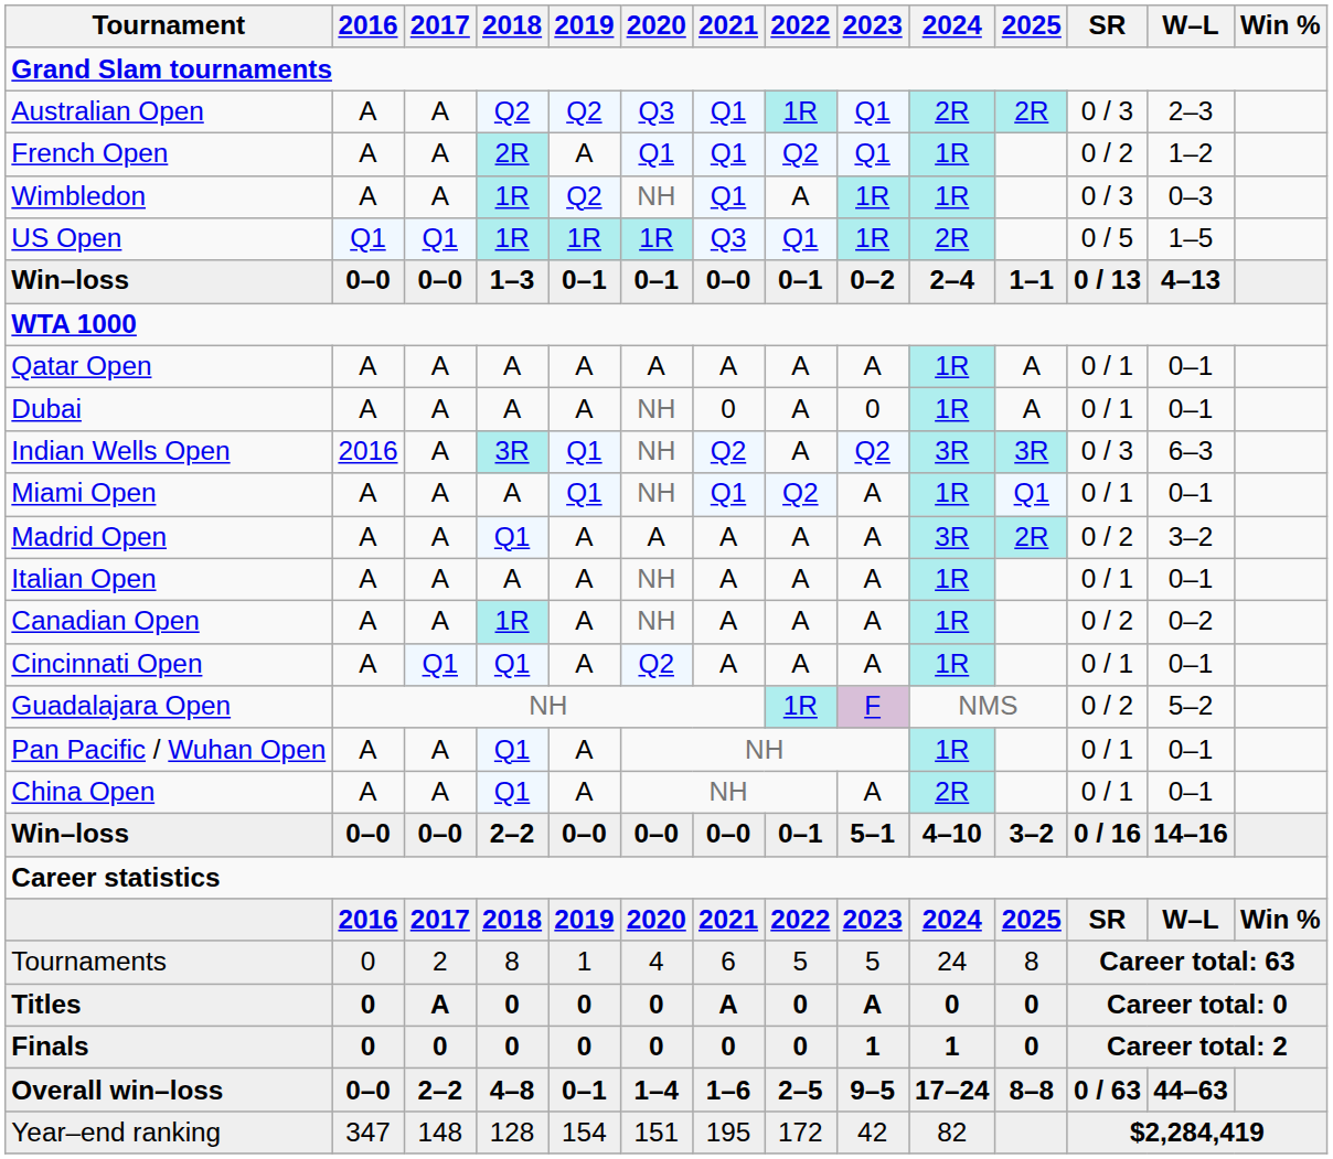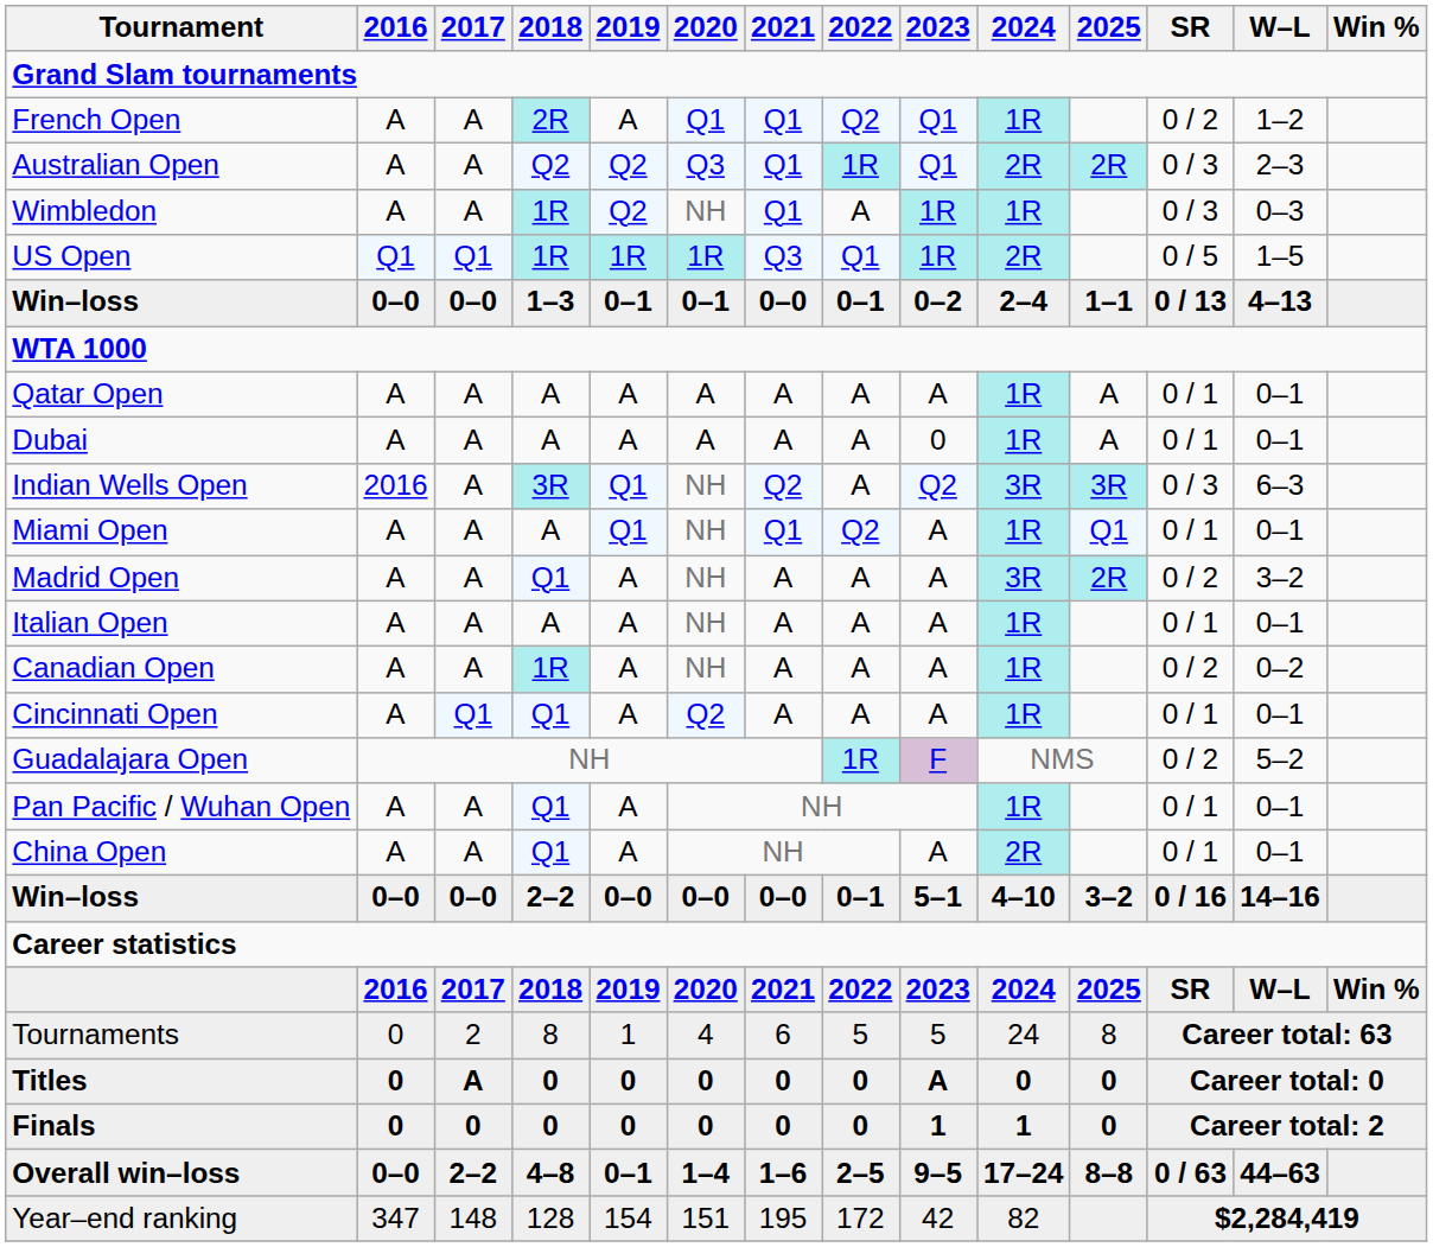 <table class=wikitable style=text-align:center>
 <tr>
 <th>Tournament</th>
 <th><a href='#'>2016</a></th>
 <th><a href='#'>2017</a></th>
 <th><a href='#'>2018</a></th>
 <th><a href='#'>2019</a></th>
 <th><a href='#'>2020</a></th>
 <th><a href='#'>2021</a></th>
 <th><a href='#'>2022</a></th>
 <th><a href='#'>2023</a></th>
 <th><a href='#'>2024</a></th>
 <th><a href='#'>2025</a></th>
 <th>SR</th>
 <th>W–L</th>
 <th>Win %</th>
 </tr>
 <tr>
 <td colspan="14" align="left"><strong><a href='#'>Grand Slam tournaments</a></strong></td>
 </tr>
 <tr>
+<td align=left><a href='#'>French Open</a></td>
+<td>A</td>
+<td>A</td>
+<td bgcolor=afeeee><a href='#'>2R</a></td>
+<td>A</td>
+<td bgcolor=f0f8ff><a href='#'>Q1</a></td>
+<td bgcolor=f0f8ff><a href='#'>Q1</a></td>
+<td bgcolor="#f0f8ff"><a href='#'>Q2</a></td>
+<td bgcolor="#f0f8ff"><a href='#'>Q1</a></td>
+<td bgcolor=afeeee><a href='#'>1R</a></td>
+<td></td>
+<td>0 / 2</td>
+<td>1–2</td>
+<td></td>
+</tr>
+<tr>
 <td align=left><a href='#'>Australian Open</a></td>
 <td>A</td>
 <td>A</td>
 <td bgcolor=f0f8ff><a href='#'>Q2</a></td>
 <td bgcolor=f0f8ff><a href='#'>Q2</a></td>
 <td bgcolor=f0f8ff><a href='#'>Q3</a></td>
 <td bgcolor=f0f8ff><a href='#'>Q1</a></td>
 <td bgcolor=afeeee><a href='#'>1R</a></td>
 <td bgcolor=f0f8ff><a href='#'>Q1</a></td>
 <td bgcolor=afeeee><a href='#'>2R</a></td>
 <td bgcolor=afeeee><a href='#'>2R</a></td>
 <td>0 / 3</td>
 <td>2–3</td>
-<td></td>
-</tr>
-<tr>
-<td align=left><a href='#'>French Open</a></td>
-<td>A</td>
-<td>A</td>
-<td bgcolor=afeeee><a href='#'>2R</a></td>
-<td>A</td>
-<td bgcolor=f0f8ff><a href='#'>Q1</a></td>
-<td bgcolor=f0f8ff><a href='#'>Q1</a></td>
-<td bgcolor="#f0f8ff"><a href='#'>Q2</a></td>
-<td bgcolor="#f0f8ff"><a href='#'>Q1</a></td>
-<td bgcolor=afeeee><a href='#'>1R</a></td>
-<td></td>
-<td>0 / 2</td>
-<td>1–2</td>
 <td></td>
 </tr>
 <tr>
 <td align=left><a href='#'>Wimbledon</a></td>
 <td>A</td>
 <td>A</td>
 <td bgcolor=afeeee><a href='#'>1R</a></td>
 <td bgcolor=f0f8ff><a href='#'>Q2</a></td>
 <td style=color:#767676>NH</td>
 <td bgcolor=f0f8ff><a href='#'>Q1</a></td>
 <td>A</td>
 <td bgcolor=afeeee><a href='#'>1R</a></td>
 <td bgcolor=afeeee><a href='#'>1R</a></td>
 <td></td>
 <td>0 / 3</td>
 <td>0–3</td>
 <td></td>
 </tr>
 <tr>
 <td align=left><a href='#'>US Open</a></td>
 <td bgcolor=f0f8ff><a href='#'>Q1</a></td>
 <td bgcolor=f0f8ff><a href='#'>Q1</a></td>
 <td bgcolor=afeeee><a href='#'>1R</a></td>
 <td bgcolor=afeeee><a href='#'>1R</a></td>
 <td bgcolor=afeeee><a href='#'>1R</a></td>
 <td bgcolor=f0f8ff><a href='#'>Q3</a></td>
 <td bgcolor=f0f8ff><a href='#'>Q1</a></td>
 <td bgcolor=afeeee><a href='#'>1R</a></td>
 <td bgcolor=afeeee><a href='#'>2R</a></td>
 <td></td>
 <td>0 / 5</td>
 <td>1–5</td>
 <td></td>
 </tr>
 <tr style=font-weight:bold;background:#efefef>
 <td align=left>Win–loss</td>
 <td>0–0</td>
 <td>0–0</td>
 <td>1–3</td>
 <td>0–1</td>
 <td>0–1</td>
 <td>0–0</td>
 <td>0–1</td>
 <td>0–2</td>
 <td>2–4</td>
 <td>1–1</td>
 <td>0 / 13</td>
 <td>4–13</td>
 <td></td>
 </tr>
 <tr>
 <td colspan="14" align="left"><strong><a href='#'>WTA 1000</a></strong></td>
 </tr>
 <tr>
 <td align=left><a href='#'>Qatar Open</a></td>
 <td>A</td>
 <td>A</td>
 <td>A</td>
 <td>A</td>
 <td>A</td>
 <td>A</td>
 <td>A</td>
 <td>A</td>
 <td bgcolor=afeeee><a href='#'>1R</a></td>
 <td>A</td>
 <td>0 / 1</td>
 <td>0–1</td>
 <td></td>
 </tr>
 <tr>
 <td align=left><a href='#'>Dubai</a></td>
 <td>A</td>
 <td>A</td>
 <td>A</td>
 <td>A</td>
-<td style=color:#767676>NH</td>
-<td>0</td>
+<td>A</td>
+<td>A</td>
 <td>A</td>
 <td>0</td>
 <td bgcolor=afeeee><a href='#'>1R</a></td>
 <td>A</td>
 <td>0 / 1</td>
 <td>0–1</td>
 <td></td>
 </tr>
 <tr>
 <td align=left><a href='#'>Indian Wells Open</a></td>
 <td><a href='#'>2016</a></td>
 <td>A</td>
 <td bgcolor=afeeee><a href='#'>3R</a></td>
 <td bgcolor=f0f8ff><a href='#'>Q1</a></td>
 <td style=color:#767676>NH</td>
 <td bgcolor=f0f8ff><a href='#'>Q2</a></td>
 <td>A</td>
 <td bgcolor=f0f8ff><a href='#'>Q2</a></td>
 <td bgcolor=afeeee><a href='#'>3R</a></td>
 <td bgcolor=afeeee><a href='#'>3R</a></td>
 <td>0 / 3</td>
 <td>6–3</td>
 <td></td>
 </tr>
 <tr>
 <td align=left><a href='#'>Miami Open</a></td>
 <td>A</td>
 <td>A</td>
 <td>A</td>
 <td bgcolor=f0f8ff><a href='#'>Q1</a></td>
 <td style=color:#767676>NH</td>
 <td bgcolor=f0f8ff><a href='#'>Q1</a></td>
 <td bgcolor=f0f8ff><a href='#'>Q2</a></td>
 <td>A</td>
 <td bgcolor=afeeee><a href='#'>1R</a></td>
 <td bgcolor=f0f8ff><a href='#'>Q1</a></td>
 <td>0 / 1</td>
 <td>0–1</td>
 <td></td>
 </tr>
 <tr>
 <td align=left><a href='#'>Madrid Open</a></td>
 <td>A</td>
 <td>A</td>
 <td bgcolor=f0f8ff><a href='#'>Q1</a></td>
 <td>A</td>
-<td>A</td>
+<td style=color:#767676>NH</td>
 <td>A</td>
 <td>A</td>
 <td>A</td>
 <td bgcolor=afeeee><a href='#'>3R</a></td>
 <td bgcolor=afeeee><a href='#'>2R</a></td>
 <td>0 / 2</td>
 <td>3–2</td>
 <td></td>
 </tr>
 <tr>
 <td align=left><a href='#'>Italian Open</a></td>
 <td>A</td>
 <td>A</td>
 <td>A</td>
 <td>A</td>
 <td style=color:#767676>NH</td>
 <td>A</td>
 <td>A</td>
 <td>A</td>
 <td bgcolor=afeeee><a href='#'>1R</a></td>
 <td></td>
 <td>0 / 1</td>
 <td>0–1</td>
 <td></td>
 </tr>
 <tr>
 <td align=left><a href='#'>Canadian Open</a></td>
 <td>A</td>
 <td>A</td>
 <td bgcolor=afeeee><a href='#'>1R</a></td>
 <td>A</td>
 <td style=color:#767676>NH</td>
 <td>A</td>
 <td>A</td>
 <td>A</td>
 <td bgcolor=afeeee><a href='#'>1R</a></td>
 <td></td>
 <td>0 / 2</td>
 <td>0–2</td>
 <td></td>
 </tr>
 <tr>
 <td align=left><a href='#'>Cincinnati Open</a></td>
 <td>A</td>
 <td bgcolor=f0f8ff><a href='#'>Q1</a></td>
 <td bgcolor=f0f8ff><a href='#'>Q1</a></td>
 <td>A</td>
 <td bgcolor=f0f8ff><a href='#'>Q2</a></td>
 <td>A</td>
 <td>A</td>
 <td>A</td>
 <td bgcolor=afeeee><a href='#'>1R</a></td>
 <td></td>
 <td>0 / 1</td>
 <td>0–1</td>
 <td></td>
 </tr>
 <tr>
 <td align=left><a href='#'>Guadalajara Open</a></td>
 <td colspan=6 style=color:#767676>NH</td>
 <td bgcolor=afeeee><a href='#'>1R</a></td>
 <td style="background: thistle"><a href='#'>F</a></td>
 <td colspan=2 style=color:#767676>NMS</td>
 <td>0 / 2</td>
 <td>5–2</td>
 <td></td>
 </tr>
 <tr>
 <td align=left><a href='#'>Pan Pacific</a> / <a href='#'>Wuhan Open</a></td>
 <td>A</td>
 <td>A</td>
 <td bgcolor=f0f8ff><a href='#'>Q1</a></td>
 <td>A</td>
 <td colspan=4 style=color:#767676>NH</td>
 <td style=background:#afeeee><a href='#'>1R</a></td>
 <td></td>
 <td>0 / 1</td>
 <td>0–1</td>
 <td></td>
 </tr>
 <tr>
 <td align=left><a href='#'>China Open</a></td>
 <td>A</td>
 <td>A</td>
 <td bgcolor=f0f8ff><a href='#'>Q1</a></td>
 <td>A</td>
 <td colspan=3 style=color:#767676>NH</td>
 <td>A</td>
 <td bgcolor=afeeee><a href='#'>2R</a></td>
 <td></td>
 <td>0 / 1</td>
 <td>0–1</td>
 <td></td>
 </tr>
 <tr style="font-weight:bold;background:#efefef">
 <td style="text-align:left">Win–loss</td>
 <td>0–0</td>
 <td>0–0</td>
 <td>2–2</td>
 <td>0–0</td>
 <td>0–0</td>
 <td>0–0</td>
 <td>0–1</td>
 <td>5–1</td>
 <td>4–10</td>
 <td>3–2</td>
 <td>0 / 16</td>
 <td>14–16</td>
 <td></td>
 </tr>
 <tr>
 <td colspan="14" style="text-align:left"><strong>Career statistics</strong></td>
 </tr>
 <tr style="font-weight:bold;background:#efefef">
 <td></td>
 <td><a href='#'>2016</a></td>
 <td><a href='#'>2017</a></td>
 <td><a href='#'>2018</a></td>
 <td><a href='#'>2019</a></td>
 <td><a href='#'>2020</a></td>
 <td><a href='#'>2021</a></td>
 <td><a href='#'>2022</a></td>
 <td><a href='#'>2023</a></td>
 <td><a href='#'>2024</a></td>
 <td><a href='#'>2025</a></td>
 <td>SR</td>
 <td>W–L</td>
 <td>Win %</td>
 </tr>
 <tr bgcolor=efefef>
 <td style="text-align:left">Tournaments</td>
 <td>0</td>
 <td>2</td>
 <td>8</td>
 <td>1</td>
 <td>4</td>
 <td>6</td>
 <td>5</td>
 <td>5</td>
 <td>24</td>
 <td>8</td>
 <td colspan="3"><strong>Career total: 63</strong></td>
 </tr>
 <tr style="font-weight:bold;background:#efefef">
 <td style="text-align:left">Titles</td>
 <td>0</td>
 <td>A</td>
 <td>0</td>
 <td>0</td>
 <td>0</td>
-<td>A</td>
+<td>0</td>
 <td>0</td>
 <td>A</td>
 <td>0</td>
 <td>0</td>
 <td colspan="3">Career total: 0</td>
 </tr>
 <tr style="font-weight:bold;background:#efefef">
 <td style="text-align:left">Finals</td>
 <td>0</td>
 <td>0</td>
 <td>0</td>
 <td>0</td>
 <td>0</td>
 <td>0</td>
 <td>0</td>
 <td>1</td>
 <td>1</td>
 <td>0</td>
 <td colspan="3">Career total: 2</td>
 </tr>
 <tr style="font-weight:bold;background:#efefef">
 <td style="text-align:left">Overall win–loss</td>
 <td>0–0</td>
 <td>2–2</td>
 <td>4–8</td>
 <td>0–1</td>
 <td>1–4</td>
 <td>1–6</td>
 <td>2–5</td>
 <td>9–5</td>
 <td>17–24</td>
 <td>8–8</td>
 <td>0 / 63</td>
 <td>44–63</td>
 <td></td>
 </tr>
 <tr bgcolor="efefef">
 <td align="left">Year–end ranking</td>
 <td>347</td>
 <td>148</td>
 <td>128</td>
 <td>154</td>
 <td>151</td>
 <td>195</td>
 <td>172</td>
 <td>42</td>
 <td>82</td>
 <td></td>
 <td colspan="3"><strong>$2,284,419</strong></td>
 </tr>
 </table>
